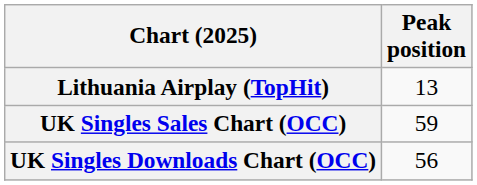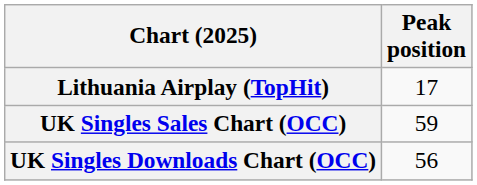 <table class="wikitable sortable plainrowheaders" style="text-align:center">
 <tr>
 <th scope="col">Chart (2025)</th>
 <th scope="col">Peak<br>position</th>
 </tr>
 <tr>
 <th scope="row">Lithuania Airplay (<a href='#'>TopHit</a>)</th>
-<td>13</td>
+<td>17</td>
 </tr>
 <tr>
 <th scope="row">UK <a href='#'>Singles Sales</a> Chart (<a href='#'>OCC</a>)</th>
 <td>59</td>
 </tr>
 <tr>
 <th scope="row">UK <a href='#'>Singles Downloads</a> Chart (<a href='#'>OCC</a>)</th>
 <td>56</td>
 </tr>
 </table>
